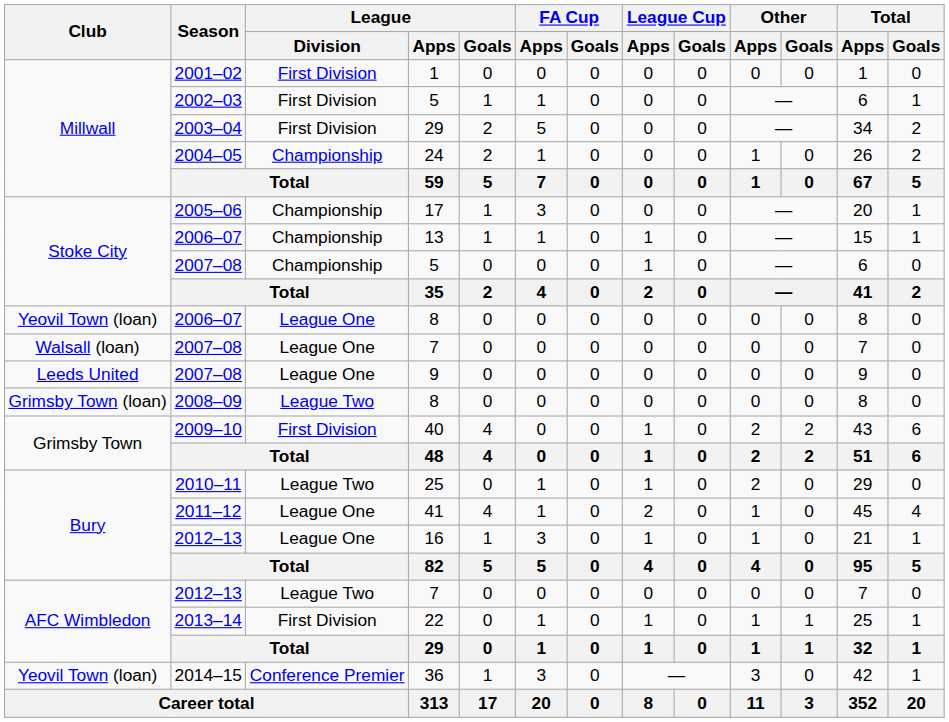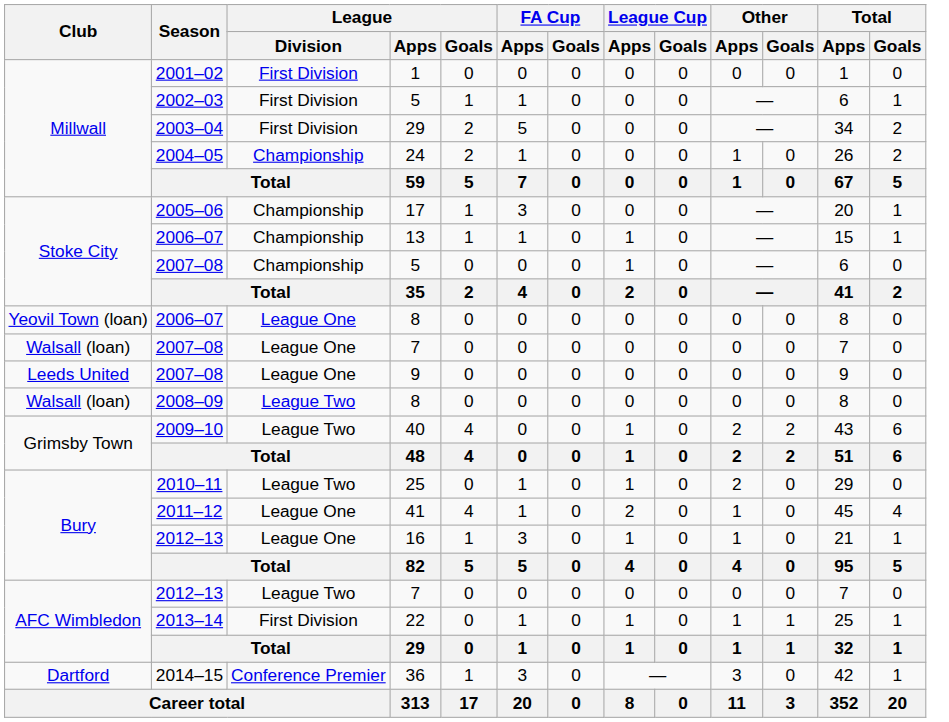 <table class="wikitable" style="text-align:center">
 <tr>
 <th rowspan="2">Club</th>
 <th rowspan="2">Season</th>
 <th colspan="3">League</th>
 <th colspan="2"><a href='#'>FA Cup</a></th>
 <th colspan="2"><a href='#'>League Cup</a></th>
 <th colspan="2">Other</th>
 <th colspan="2">Total</th>
 </tr>
 <tr>
 <th>Division</th>
 <th>Apps</th>
 <th>Goals</th>
 <th>Apps</th>
 <th>Goals</th>
 <th>Apps</th>
 <th>Goals</th>
 <th>Apps</th>
 <th>Goals</th>
 <th>Apps</th>
 <th>Goals</th>
 </tr>
 <tr>
 <td rowspan="5"><a href='#'>Millwall</a></td>
 <td><a href='#'>2001–02</a></td>
 <td><a href='#'>First Division</a></td>
 <td>1</td>
 <td>0</td>
 <td>0</td>
 <td>0</td>
 <td>0</td>
 <td>0</td>
 <td>0</td>
 <td>0</td>
 <td>1</td>
 <td>0</td>
 </tr>
 <tr>
 <td><a href='#'>2002–03</a></td>
 <td>First Division</td>
 <td>5</td>
 <td>1</td>
 <td>1</td>
 <td>0</td>
 <td>0</td>
 <td>0</td>
 <td colspan="2">—</td>
 <td>6</td>
 <td>1</td>
 </tr>
 <tr>
 <td><a href='#'>2003–04</a></td>
 <td>First Division</td>
 <td>29</td>
 <td>2</td>
 <td>5</td>
 <td>0</td>
 <td>0</td>
 <td>0</td>
 <td colspan="2">—</td>
 <td>34</td>
 <td>2</td>
 </tr>
 <tr>
 <td><a href='#'>2004–05</a></td>
 <td><a href='#'>Championship</a></td>
 <td>24</td>
 <td>2</td>
 <td>1</td>
 <td>0</td>
 <td>0</td>
 <td>0</td>
 <td>1</td>
 <td>0</td>
 <td>26</td>
 <td>2</td>
 </tr>
 <tr>
 <th colspan="2">Total</th>
 <th>59</th>
 <th>5</th>
 <th>7</th>
 <th>0</th>
 <th>0</th>
 <th>0</th>
 <th>1</th>
 <th>0</th>
 <th>67</th>
 <th>5</th>
 </tr>
 <tr>
 <td rowspan="4"><a href='#'>Stoke City</a></td>
 <td><a href='#'>2005–06</a></td>
 <td>Championship</td>
 <td>17</td>
 <td>1</td>
 <td>3</td>
 <td>0</td>
 <td>0</td>
 <td>0</td>
 <td colspan="2">—</td>
 <td>20</td>
 <td>1</td>
 </tr>
 <tr>
 <td><a href='#'>2006–07</a></td>
 <td>Championship</td>
 <td>13</td>
 <td>1</td>
 <td>1</td>
 <td>0</td>
 <td>1</td>
 <td>0</td>
 <td colspan="2">—</td>
 <td>15</td>
 <td>1</td>
 </tr>
 <tr>
 <td><a href='#'>2007–08</a></td>
 <td>Championship</td>
 <td>5</td>
 <td>0</td>
 <td>0</td>
 <td>0</td>
 <td>1</td>
 <td>0</td>
 <td colspan="2">—</td>
 <td>6</td>
 <td>0</td>
 </tr>
 <tr>
 <th colspan="2">Total</th>
 <th>35</th>
 <th>2</th>
 <th>4</th>
 <th>0</th>
 <th>2</th>
 <th>0</th>
 <th colspan="2">—</th>
 <th>41</th>
 <th>2</th>
 </tr>
 <tr>
 <td><a href='#'>Yeovil Town</a> (loan)</td>
 <td><a href='#'>2006–07</a></td>
 <td><a href='#'>League One</a></td>
 <td>8</td>
 <td>0</td>
 <td>0</td>
 <td>0</td>
 <td>0</td>
 <td>0</td>
 <td>0</td>
 <td>0</td>
 <td>8</td>
 <td>0</td>
 </tr>
 <tr>
 <td><a href='#'>Walsall</a> (loan)</td>
 <td><a href='#'>2007–08</a></td>
 <td>League One</td>
 <td>7</td>
 <td>0</td>
 <td>0</td>
 <td>0</td>
 <td>0</td>
 <td>0</td>
 <td>0</td>
 <td>0</td>
 <td>7</td>
 <td>0</td>
 </tr>
 <tr>
 <td><a href='#'>Leeds United</a></td>
 <td><a href='#'>2007–08</a></td>
 <td>League One</td>
 <td>9</td>
 <td>0</td>
 <td>0</td>
 <td>0</td>
 <td>0</td>
 <td>0</td>
 <td>0</td>
 <td>0</td>
 <td>9</td>
 <td>0</td>
 </tr>
 <tr>
-<td><a href='#'>Grimsby Town</a> (loan)</td>
+<td><a href='#'>Walsall</a> (loan)</td>
 <td><a href='#'>2008–09</a></td>
 <td><a href='#'>League Two</a></td>
 <td>8</td>
 <td>0</td>
 <td>0</td>
 <td>0</td>
 <td>0</td>
 <td>0</td>
 <td>0</td>
 <td>0</td>
 <td>8</td>
 <td>0</td>
 </tr>
 <tr>
 <td rowspan="2">Grimsby Town</td>
 <td><a href='#'>2009–10</a></td>
-<td><a href='#'>First Division</a></td>
+<td>League Two</td>
 <td>40</td>
 <td>4</td>
 <td>0</td>
 <td>0</td>
 <td>1</td>
 <td>0</td>
 <td>2</td>
 <td>2</td>
 <td>43</td>
 <td>6</td>
 </tr>
 <tr>
 <th colspan="2">Total</th>
 <th>48</th>
 <th>4</th>
 <th>0</th>
 <th>0</th>
 <th>1</th>
 <th>0</th>
 <th>2</th>
 <th>2</th>
 <th>51</th>
 <th>6</th>
 </tr>
 <tr>
 <td rowspan="4"><a href='#'>Bury</a></td>
 <td><a href='#'>2010–11</a></td>
 <td>League Two</td>
 <td>25</td>
 <td>0</td>
 <td>1</td>
 <td>0</td>
 <td>1</td>
 <td>0</td>
 <td>2</td>
 <td>0</td>
 <td>29</td>
 <td>0</td>
 </tr>
 <tr>
 <td><a href='#'>2011–12</a></td>
 <td>League One</td>
 <td>41</td>
 <td>4</td>
 <td>1</td>
 <td>0</td>
 <td>2</td>
 <td>0</td>
 <td>1</td>
 <td>0</td>
 <td>45</td>
 <td>4</td>
 </tr>
 <tr>
 <td><a href='#'>2012–13</a></td>
 <td>League One</td>
 <td>16</td>
 <td>1</td>
 <td>3</td>
 <td>0</td>
 <td>1</td>
 <td>0</td>
 <td>1</td>
 <td>0</td>
 <td>21</td>
 <td>1</td>
 </tr>
 <tr>
 <th colspan="2">Total</th>
 <th>82</th>
 <th>5</th>
 <th>5</th>
 <th>0</th>
 <th>4</th>
 <th>0</th>
 <th>4</th>
 <th>0</th>
 <th>95</th>
 <th>5</th>
 </tr>
 <tr>
 <td rowspan="3"><a href='#'>AFC Wimbledon</a></td>
 <td><a href='#'>2012–13</a></td>
 <td>League Two</td>
 <td>7</td>
 <td>0</td>
 <td>0</td>
 <td>0</td>
 <td>0</td>
 <td>0</td>
 <td>0</td>
 <td>0</td>
 <td>7</td>
 <td>0</td>
 </tr>
 <tr>
 <td><a href='#'>2013–14</a></td>
 <td>First Division</td>
 <td>22</td>
 <td>0</td>
 <td>1</td>
 <td>0</td>
 <td>1</td>
 <td>0</td>
 <td>1</td>
 <td>1</td>
 <td>25</td>
 <td>1</td>
 </tr>
 <tr>
 <th colspan="2">Total</th>
 <th>29</th>
 <th>0</th>
 <th>1</th>
 <th>0</th>
 <th>1</th>
 <th>0</th>
 <th>1</th>
 <th>1</th>
 <th>32</th>
 <th>1</th>
 </tr>
 <tr>
-<td><a href='#'>Yeovil Town</a> (loan)</td>
+<td><a href='#'>Dartford</a></td>
 <td>2014–15</td>
 <td><a href='#'>Conference Premier</a></td>
 <td>36</td>
 <td>1</td>
 <td>3</td>
 <td>0</td>
 <td colspan="2">—</td>
 <td>3</td>
 <td>0</td>
 <td>42</td>
 <td>1</td>
 </tr>
 <tr>
 <th colspan="3">Career total</th>
 <th>313</th>
 <th>17</th>
 <th>20</th>
 <th>0</th>
 <th>8</th>
 <th>0</th>
 <th>11</th>
 <th>3</th>
 <th>352</th>
 <th>20</th>
 </tr>
 </table>
